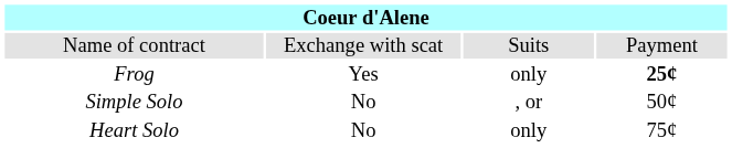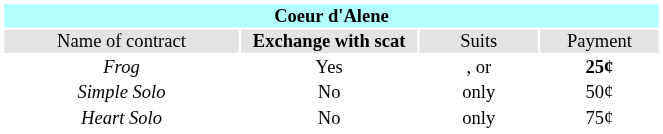 <table style="wikitable" style="float: middle; background: #7C9ED9; margin-left: 1em; border-spacing: 1px;">
 <tr align="center">
 <td style="background: #B2FFFF;" colspan="4"><strong>Coeur d'Alene</strong></td>
 </tr>
 <tr align="center">
 <td style="width: 200px; background: #e3e3e3;">Name of contract</td>
-<td style="width: 150px; background: #e3e3e3;">Exchange with scat</td>
+<td style="width: 150px; background: #e3e3e3;"><strong>Exchange with scat</strong></td>
 <td style="width: 100px; background: #e3e3e3;">Suits</td>
 <td style="width: 100px; background: #e3e3e3;">Payment</td>
 </tr>
 <tr align="center">
 <td style="background: #ffffff;"><em>Frog</em></td>
 <td style="background: #ffffff;">Yes</td>
-<td style="background: #ffffff;"> only</td>
+<td style="background: #ffffff;">,  or </td>
 <td style="background: #ffffff;"><strong>25¢</strong></td>
 </tr>
 <tr align="center">
 <td style="background: #ffffff;"><em>Simple Solo</em></td>
 <td style="background: #ffffff;">No</td>
-<td style="background: #ffffff;">,  or </td>
+<td style="background: #ffffff;"> only</td>
 <td style="background: #ffffff;">50¢</td>
 </tr>
 <tr align="center">
 <td style="background: #ffffff;"><em>Heart Solo</em></td>
 <td style="background: #ffffff;">No</td>
 <td style="background: #ffffff;"> only</td>
 <td style="background: #ffffff;">75¢</td>
 </tr>
 </table>
